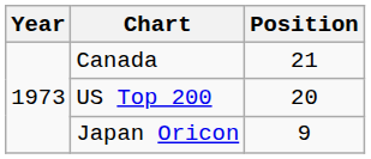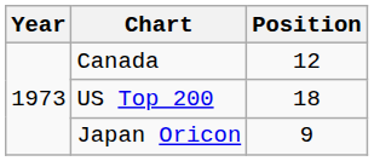 <table class="wikitable">
 <tr>
 <th>Year</th>
 <th>Chart</th>
 <th>Position</th>
 </tr>
 <tr>
 <td rowspan="3">1973</td>
 <td>Canada</td>
-<td align="center">21</td>
+<td align="center">12</td>
 </tr>
 <tr>
 <td>US <a href='#'>Top 200</a></td>
-<td align="center">20</td>
+<td align="center">18</td>
 </tr>
 <tr>
 <td>Japan <a href='#'>Oricon</a></td>
 <td align="center">9</td>
 </tr>
 </table>
